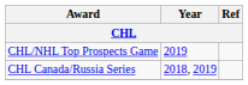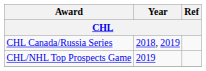 <table class="wikitable">
 <tr>
 <th>Award</th>
 <th>Year</th>
 <th>Ref</th>
 </tr>
 <tr>
 <th colspan="3"><a href='#'>CHL</a></th>
 </tr>
 <tr>
+<td><a href='#'>CHL Canada/Russia Series</a></td>
+<td><a href='#'>2018</a>, <a href='#'>2019</a></td>
+<td></td>
+</tr>
+<tr>
 <td><a href='#'>CHL/NHL Top Prospects Game</a></td>
 <td><a href='#'>2019</a></td>
 <td></td>
 </tr>
 <tr>
-<td><a href='#'>CHL Canada/Russia Series</a></td>
-<td><a href='#'>2018</a>, <a href='#'>2019</a></td>
-<td></td>
-</tr>
-<tr>
 </tr>
 </table>
